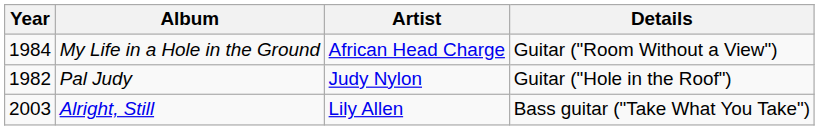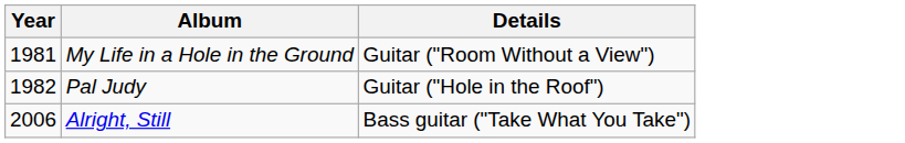 <table class="wikitable">
 <tr>
 <th>Year</th>
 <th>Album</th>
-<th>Artist</th>
 <th>Details</th>
 </tr>
 <tr>
-<td>1984</td>
+<td>1981</td>
 <td><em>My Life in a Hole in the Ground</em></td>
-<td><a href='#'>African Head Charge</a></td>
 <td>Guitar ("Room Without a View")</td>
 </tr>
 <tr>
 <td>1982</td>
 <td><em>Pal Judy </em></td>
-<td><a href='#'>Judy Nylon</a></td>
 <td>Guitar ("Hole in the Roof")</td>
 </tr>
 <tr>
-<td>2003</td>
+<td>2006</td>
 <td><em><a href='#'>Alright, Still</a></em></td>
-<td><a href='#'>Lily Allen</a></td>
 <td>Bass guitar ("Take What You Take")</td>
 </tr>
 </table>
